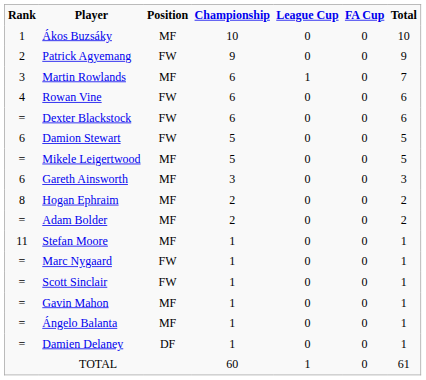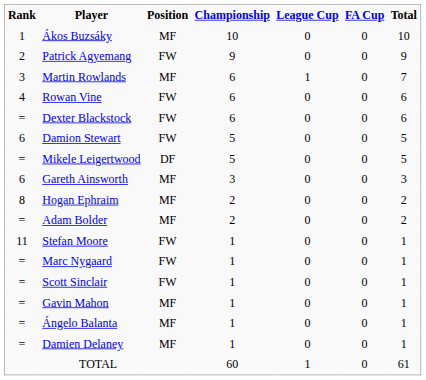 <table class= border="2" cellpadding="4" cellspacing="0" style="text-align:center; margin: 1em 1em 1em 0; background: #f9f9f9; border:1px #aaa solid; border-collapse: collapse; font-size: 95%;">
 <tr>
 <th>Rank</th>
 <th>Player</th>
 <th>Position</th>
 <th><a href='#'>Championship</a></th>
 <th><a href='#'>League Cup</a></th>
 <th><a href='#'>FA Cup</a></th>
 <th>Total</th>
 </tr>
 <tr>
 <td align=center>1</td>
 <td align=left> <a href='#'>Ákos Buzsáky</a></td>
 <td align=center>MF</td>
 <td align=center>10</td>
 <td align=center>0</td>
 <td align=center>0</td>
 <td align=center>10</td>
 </tr>
 <tr>
 <td align=center>2</td>
 <td align=left> <a href='#'>Patrick Agyemang</a></td>
 <td align=center>FW</td>
 <td align=center>9</td>
 <td align=center>0</td>
 <td align=center>0</td>
 <td align=center>9</td>
 </tr>
 <tr>
 <td align=center>3</td>
 <td align=left> <a href='#'>Martin Rowlands</a></td>
 <td align=center>MF</td>
 <td align=center>6</td>
 <td align=center>1</td>
 <td align=center>0</td>
 <td align=center>7</td>
 </tr>
 <tr>
 <td align=center>4</td>
 <td align=left> <a href='#'>Rowan Vine</a></td>
 <td align=center>FW</td>
 <td align=center>6</td>
 <td align=center>0</td>
 <td align=center>0</td>
 <td align=center>6</td>
 </tr>
 <tr>
 <td align=center>=</td>
 <td align=left> <a href='#'>Dexter Blackstock</a></td>
 <td align=center>FW</td>
 <td align=center>6</td>
 <td align=center>0</td>
 <td align=center>0</td>
 <td align=center>6</td>
 </tr>
 <tr>
 <td align=center>6</td>
 <td align=left> <a href='#'>Damion Stewart</a></td>
 <td align=center>FW</td>
 <td align=center>5</td>
 <td align=center>0</td>
 <td align=center>0</td>
 <td align=center>5</td>
 </tr>
 <tr>
 <td align=center>=</td>
 <td align=left> <a href='#'>Mikele Leigertwood</a></td>
-<td align=center>MF</td>
+<td align=center>DF</td>
 <td align=center>5</td>
 <td align=center>0</td>
 <td align=center>0</td>
 <td align=center>5</td>
 </tr>
 <tr>
 <td align=center>6</td>
 <td align=left> <a href='#'>Gareth Ainsworth</a></td>
 <td align=center>MF</td>
 <td align=center>3</td>
 <td align=center>0</td>
 <td align=center>0</td>
 <td align=center>3</td>
 </tr>
 <tr>
 <td align=center>8</td>
 <td align=left> <a href='#'>Hogan Ephraim</a></td>
 <td align=center>MF</td>
 <td align=center>2</td>
 <td align=center>0</td>
 <td align=center>0</td>
 <td align=center>2</td>
 </tr>
 <tr>
 <td align=center>=</td>
 <td align=left> <a href='#'>Adam Bolder</a></td>
 <td align=center>MF</td>
 <td align=center>2</td>
 <td align=center>0</td>
 <td align=center>0</td>
 <td align=center>2</td>
 </tr>
 <tr>
 <td align=center>11</td>
 <td align=left> <a href='#'>Stefan Moore</a></td>
-<td align=center>MF</td>
+<td align=center>FW</td>
 <td align=center>1</td>
 <td align=center>0</td>
 <td align=center>0</td>
 <td align=center>1</td>
 </tr>
 <tr>
 <td align=center>=</td>
 <td align=left> <a href='#'>Marc Nygaard</a></td>
 <td align=center>FW</td>
 <td align=center>1</td>
 <td align=center>0</td>
 <td align=center>0</td>
 <td align=center>1</td>
 </tr>
 <tr>
 <td align=center>=</td>
 <td align=left> <a href='#'>Scott Sinclair</a></td>
 <td align=center>FW</td>
 <td align=center>1</td>
 <td align=center>0</td>
 <td align=center>0</td>
 <td align=center>1</td>
 </tr>
 <tr>
 <td align=center>=</td>
 <td align=left> <a href='#'>Gavin Mahon</a></td>
 <td align=center>MF</td>
 <td align=center>1</td>
 <td align=center>0</td>
 <td align=center>0</td>
 <td align=center>1</td>
 </tr>
 <tr>
 <td align=center>=</td>
 <td align=left> <a href='#'>Ángelo Balanta</a></td>
 <td align=center>MF</td>
 <td align=center>1</td>
 <td align=center>0</td>
 <td align=center>0</td>
 <td align=center>1</td>
 </tr>
 <tr>
 <td align=center>=</td>
 <td align=left> <a href='#'>Damien Delaney</a></td>
-<td align=center>DF</td>
+<td align=center>MF</td>
 <td align=center>1</td>
 <td align=center>0</td>
 <td align=center>0</td>
 <td align=center>1</td>
 </tr>
 <tr>
 <td align=center; colspan="3">TOTAL</td>
 <td align=center>60</td>
 <td align=center>1</td>
 <td align=center>0</td>
 <td align=center>61</td>
 </tr>
 </table>
